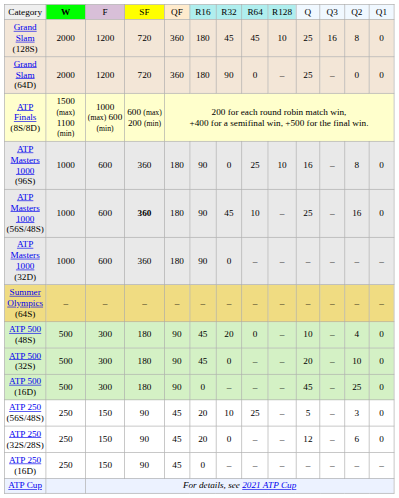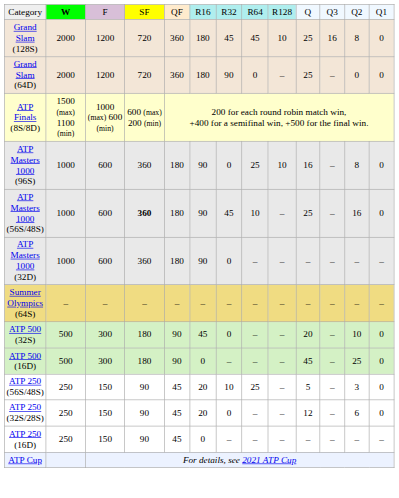 <table class=wikitable style=text-align:center;font-size:90%>
 <tr>
 <td style="background:#efefef;">Category</td>
 <td style="width:70px; background:lime;"><strong>W</strong></td>
 <td style="width:70px; background:thistle;">F</td>
 <td style="width:70px; background:#ff0;">SF</td>
 <td style="width:40px; background:#ffebcd;">QF</td>
 <td style="width:40px; background:#afeeee;">R16</td>
 <td style="width:40px; background:#afeeee;">R32</td>
 <td style="width:40px; background:#afeeee;">R64</td>
 <td style="width:40px; background:#afeeee;">R128</td>
 <td style="width:40px; background:#f0f8ff;">Q</td>
 <td style="width:40px; background:#f0f8ff;">Q3</td>
 <td style="width:40px; background:#f0f8ff;">Q2</td>
 <td style="width:40px; background:#f0f8ff;">Q1</td>
 </tr>
 <tr style="background:#f3e6d7;">
 <td><a href='#'>Grand Slam</a> (128S)</td>
 <td>2000</td>
 <td>1200</td>
 <td>720</td>
 <td>360</td>
 <td>180</td>
 <td>45</td>
 <td>45</td>
 <td>10</td>
 <td>25</td>
 <td>16</td>
 <td>8</td>
 <td>0</td>
 </tr>
 <tr style="background:#f3e6d7;">
 <td><a href='#'>Grand Slam</a> (64D)</td>
 <td>2000</td>
 <td>1200</td>
 <td>720</td>
 <td>360</td>
 <td>180</td>
 <td>90</td>
 <td>0</td>
 <td>–</td>
 <td>25</td>
 <td>–</td>
 <td>0</td>
 <td>0</td>
 </tr>
 <tr style="background:#ffc;">
 <td><a href='#'>ATP Finals</a> (8S/8D)</td>
 <td>1500 <small>(max)</small> 1100 <small>(min)</small></td>
 <td>1000 <small>(max)</small> 600 <small>(min)</small></td>
 <td>600 <small>(max)</small> <br>200 <small>(min)</small></td>
 <td colspan="9">200 for each round robin match win,<br> +400 for a semifinal win, +500 for the final win.</td>
 </tr>
 <tr style="background:#e9e9e9;">
 <td><a href='#'>ATP Masters 1000</a> (96S)</td>
 <td>1000</td>
 <td>600</td>
 <td>360</td>
 <td>180</td>
 <td>90</td>
 <td>0</td>
 <td>25</td>
 <td>10</td>
 <td>16</td>
 <td>–</td>
 <td>8</td>
 <td>0</td>
 </tr>
 <tr style="background:#e9e9e9;">
 <td><a href='#'>ATP Masters 1000</a> (56S/48S)</td>
 <td>1000</td>
 <td>600</td>
 <td><strong>360</strong></td>
 <td>180</td>
 <td>90</td>
 <td>45</td>
 <td>10</td>
 <td>–</td>
 <td>25</td>
 <td>–</td>
 <td>16</td>
 <td>0</td>
 </tr>
 <tr style="background:#e9e9e9;">
 <td><a href='#'>ATP Masters 1000</a> (32D)</td>
 <td>1000</td>
 <td>600</td>
 <td>360</td>
 <td>180</td>
 <td>90</td>
 <td>0</td>
 <td>–</td>
 <td>–</td>
 <td>–</td>
 <td>–</td>
 <td>–</td>
 <td>–</td>
 </tr>
 <tr style="background:#f0dc82;">
 <td><a href='#'>Summer Olympics</a> (64S)</td>
 <td>–</td>
 <td>–</td>
 <td>–</td>
 <td>–</td>
 <td>–</td>
 <td>–</td>
 <td>–</td>
 <td>–</td>
 <td>–</td>
 <td>–</td>
 <td>–</td>
 <td>–</td>
 </tr>
 <tr style="background:#d4f1c5;">
-<td><a href='#'>ATP 500</a> (48S)</td>
-<td>500</td>
-<td>300</td>
-<td>180</td>
-<td>90</td>
-<td>45</td>
-<td>20</td>
-<td>0</td>
-<td>–</td>
-<td>10</td>
-<td>–</td>
-<td>4</td>
-<td>0</td>
-</tr>
-<tr style="background:#d4f1c5;">
 <td><a href='#'>ATP 500</a> (32S)</td>
 <td>500</td>
 <td>300</td>
 <td>180</td>
 <td>90</td>
 <td>45</td>
 <td>0</td>
 <td>–</td>
 <td>–</td>
 <td>20</td>
 <td>–</td>
 <td>10</td>
 <td>0</td>
 </tr>
 <tr style="background:#d4f1c5;">
 <td><a href='#'>ATP 500</a> (16D)</td>
 <td>500</td>
 <td>300</td>
 <td>180</td>
 <td>90</td>
 <td>0</td>
 <td>–</td>
 <td>–</td>
 <td>–</td>
 <td>45</td>
 <td>–</td>
 <td>25</td>
 <td>0</td>
 </tr>
 <tr style="background:#fff;">
 <td><a href='#'>ATP 250</a> (56S/48S)</td>
 <td>250</td>
 <td>150</td>
 <td>90</td>
 <td>45</td>
 <td>20</td>
 <td>10</td>
 <td>25</td>
 <td>–</td>
 <td>5</td>
 <td>–</td>
 <td>3</td>
 <td>0</td>
 </tr>
 <tr style="background:#fff;">
 <td><a href='#'>ATP 250</a> (32S/28S)</td>
 <td>250</td>
 <td>150</td>
 <td>90</td>
 <td>45</td>
 <td>20</td>
 <td>0</td>
 <td>–</td>
 <td>–</td>
 <td>12</td>
 <td>–</td>
 <td>6</td>
 <td>0</td>
 </tr>
 <tr style="background:#fff;">
 <td><a href='#'>ATP 250</a> (16D)</td>
 <td>250</td>
 <td>150</td>
 <td>90</td>
 <td>45</td>
 <td>0</td>
 <td>–</td>
 <td>–</td>
 <td>–</td>
 <td>–</td>
 <td>–</td>
 <td>–</td>
 <td>–</td>
 </tr>
 <tr style="background:#ecf2ff;">
 <td><a href='#'>ATP Cup</a></td>
 <td> </td>
 <td colspan="11"><em>For details, see <a href='#'>2021 ATP Cup</a></em></td>
 </tr>
 </table>
